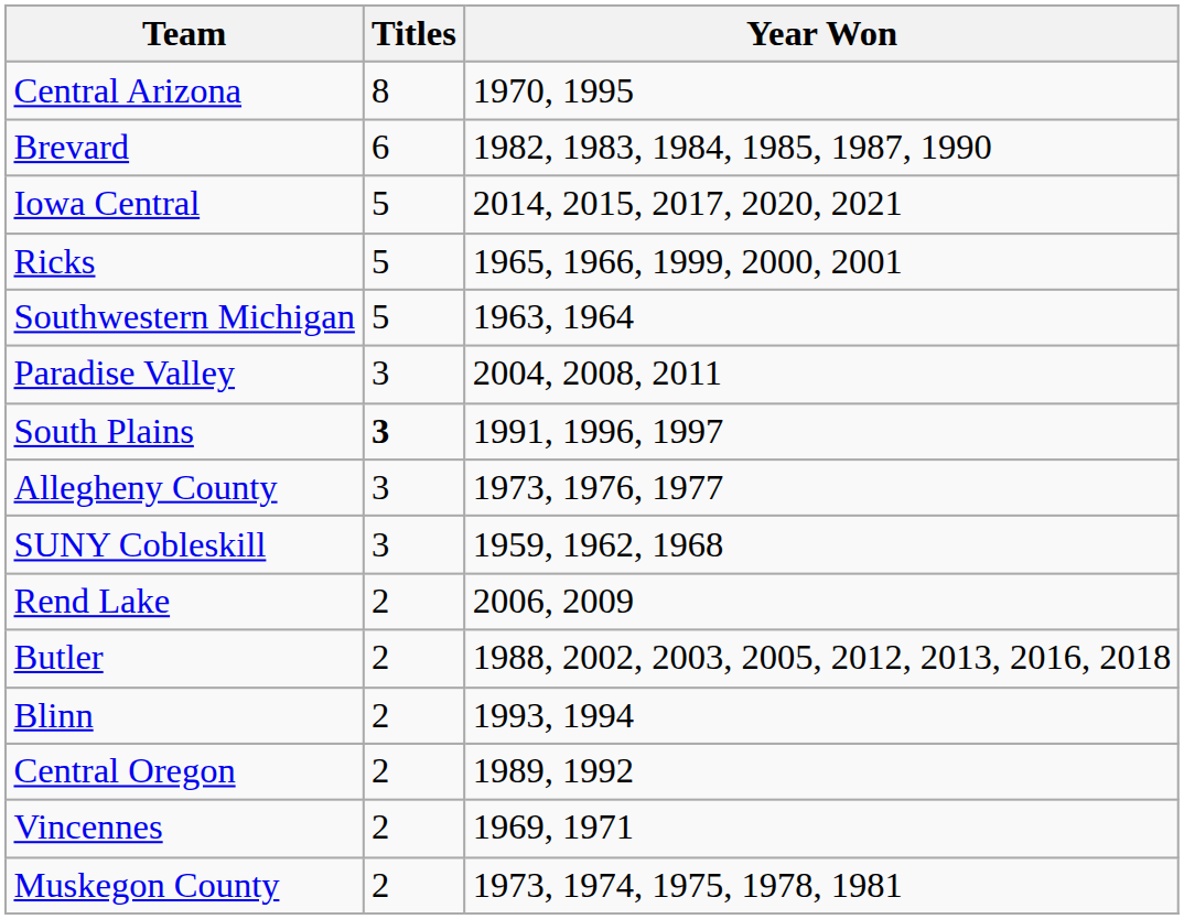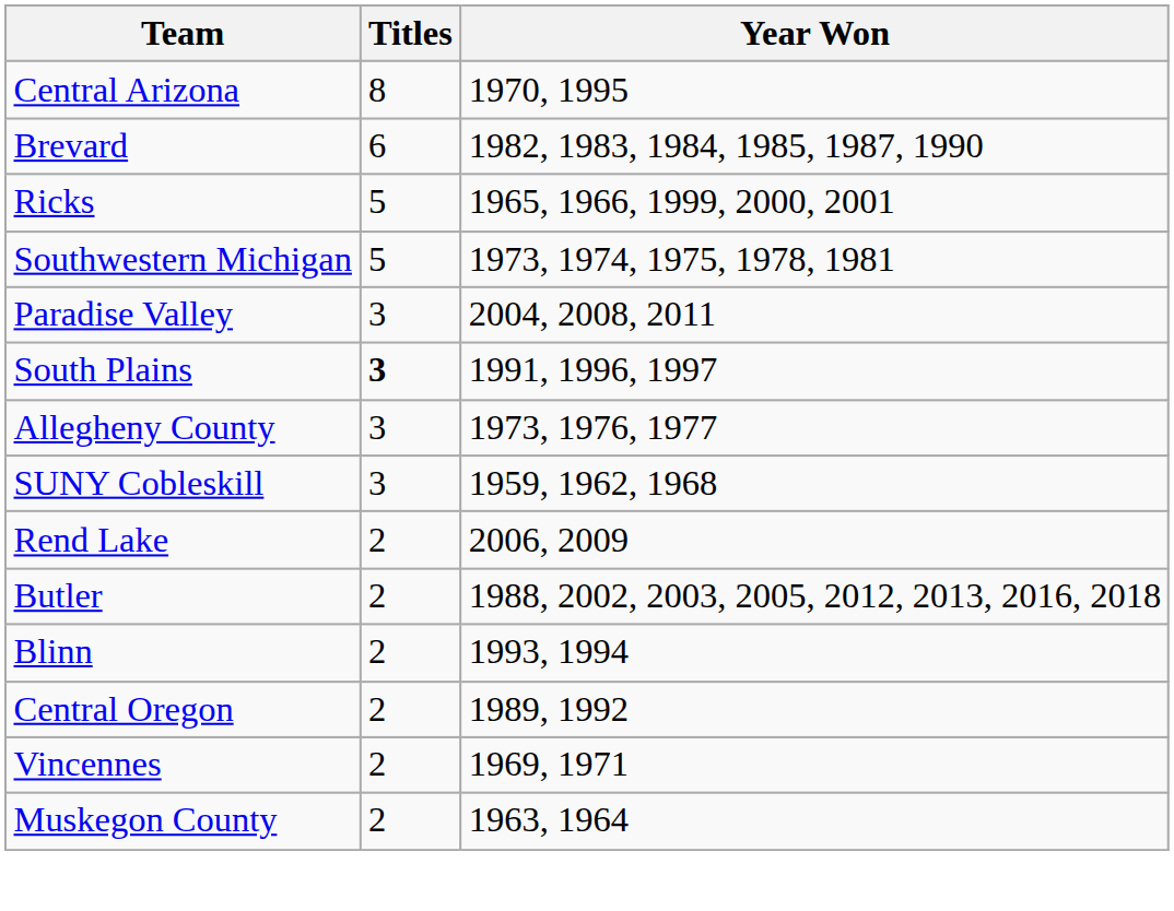 <table class="wikitable sortable">
 <tr>
 <th>Team</th>
 <th>Titles</th>
 <th>Year Won</th>
 </tr>
 <tr>
 <td><a href='#'>Central Arizona</a></td>
 <td>8</td>
 <td>1970, 1995</td>
 </tr>
 <tr>
 <td><a href='#'>Brevard</a></td>
 <td>6</td>
 <td>1982, 1983, 1984, 1985, 1987, 1990</td>
 </tr>
 <tr>
-<td><a href='#'>Iowa Central</a></td>
-<td>5</td>
-<td>2014, 2015, 2017, 2020, 2021</td>
-</tr>
-<tr>
 <td><a href='#'>Ricks</a></td>
 <td>5</td>
 <td>1965, 1966, 1999, 2000, 2001</td>
 </tr>
 <tr>
 <td><a href='#'>Southwestern Michigan</a></td>
 <td>5</td>
-<td>1963, 1964</td>
+<td>1973, 1974, 1975, 1978, 1981</td>
 </tr>
 <tr>
 <td><a href='#'>Paradise Valley</a></td>
 <td>3</td>
 <td>2004, 2008, 2011</td>
 </tr>
 <tr>
 <td><a href='#'>South Plains</a></td>
 <td><strong>3</strong></td>
 <td>1991, 1996, 1997</td>
 </tr>
 <tr>
 <td><a href='#'>Allegheny County</a></td>
 <td>3</td>
 <td>1973, 1976, 1977</td>
 </tr>
 <tr>
 <td><a href='#'>SUNY Cobleskill</a></td>
 <td>3</td>
 <td>1959, 1962, 1968</td>
 </tr>
 <tr>
 <td><a href='#'>Rend Lake</a></td>
 <td>2</td>
 <td>2006, 2009</td>
 </tr>
 <tr>
 <td><a href='#'>Butler</a></td>
 <td>2</td>
 <td>1988, 2002, 2003, 2005, 2012, 2013, 2016, 2018</td>
 </tr>
 <tr>
 <td><a href='#'>Blinn</a></td>
 <td>2</td>
 <td>1993, 1994</td>
 </tr>
 <tr>
 <td><a href='#'>Central Oregon</a></td>
 <td>2</td>
 <td>1989, 1992</td>
 </tr>
 <tr>
 <td><a href='#'>Vincennes</a></td>
 <td>2</td>
 <td>1969, 1971</td>
 </tr>
 <tr>
 <td><a href='#'>Muskegon County</a></td>
 <td>2</td>
-<td>1973, 1974, 1975, 1978, 1981</td>
+<td>1963, 1964</td>
 </tr>
 <tr>
 </tr>
 </table>
